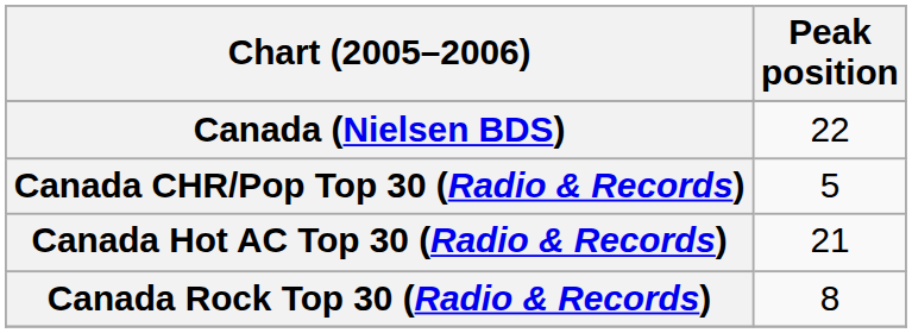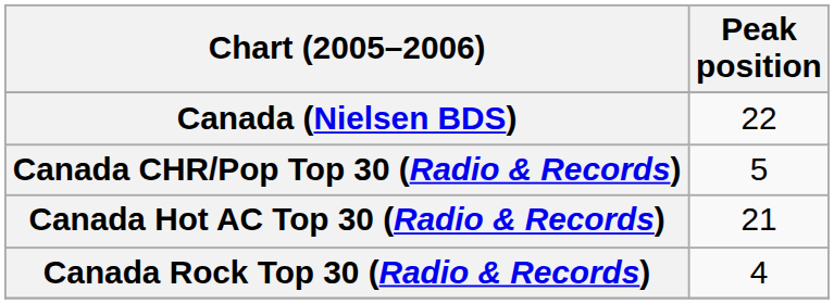 <table class="wikitable sortable plainrowheaders" style="text-align:center">
 <tr>
 <th scope="col">Chart (2005–2006)</th>
 <th scope="col">Peak<br>position</th>
 </tr>
 <tr>
 </tr>
 <tr>
 <th scope="row">Canada (<a href='#'>Nielsen BDS</a>)</th>
 <td>22</td>
 </tr>
 <tr>
 <th scope="row">Canada CHR/Pop Top 30 (<em><a href='#'>Radio & Records</a></em>)</th>
 <td>5</td>
 </tr>
 <tr>
 <th scope="row">Canada Hot AC Top 30 (<em><a href='#'>Radio & Records</a></em>)</th>
 <td>21</td>
 </tr>
 <tr>
 <th scope="row">Canada Rock Top 30 (<em><a href='#'>Radio & Records</a></em>)</th>
-<td>8</td>
+<td>4</td>
 </tr>
 <tr>
 </tr>
 <tr>
 </tr>
 <tr>
 </tr>
 <tr>
 </tr>
 <tr>
 </tr>
 <tr>
 </tr>
 <tr>
 </tr>
 <tr>
 </tr>
 <tr>
 </tr>
 <tr>
 </tr>
 <tr>
 </tr>
 </table>
